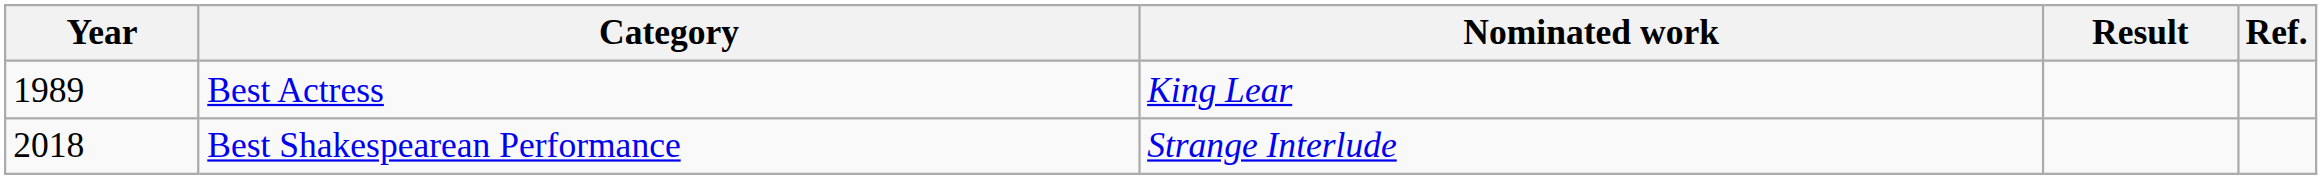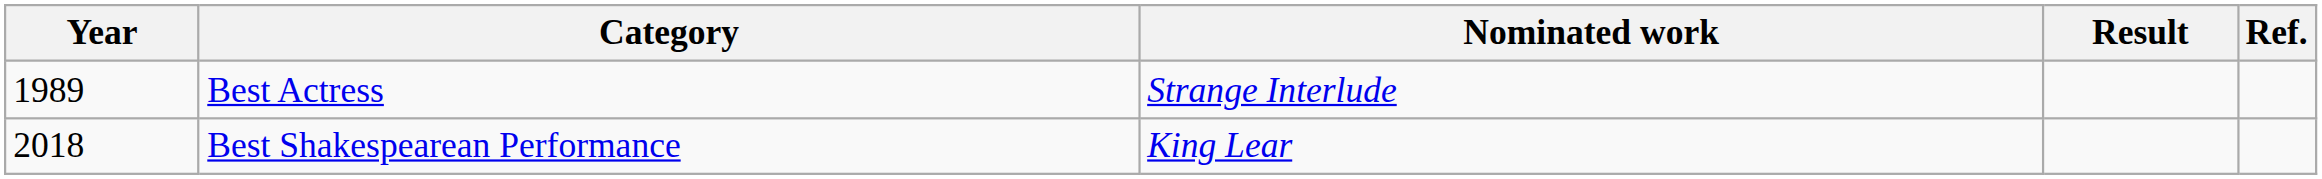 <table class=wikitable>
 <tr>
 <th scope="col" style="width:5em;">Year</th>
 <th scope="col" style="width:26em;">Category</th>
 <th scope="col" style="width:25em;">Nominated work</th>
 <th scope="col" style="width:5em;">Result</th>
 <th>Ref.</th>
 </tr>
 <tr>
 <td>1989</td>
 <td><a href='#'>Best Actress</a></td>
-<td><em><a href='#'>King Lear</a></em></td>
+<td><em><a href='#'>Strange Interlude</a></em></td>
 <td></td>
 <td></td>
 </tr>
 <tr>
 <td>2018</td>
 <td><a href='#'>Best Shakespearean Performance</a></td>
-<td><em><a href='#'>Strange Interlude</a></em></td>
+<td><em><a href='#'>King Lear</a></em></td>
 <td></td>
 <td></td>
 </tr>
 </table>
